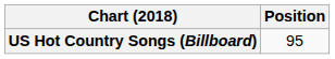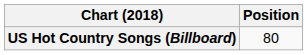 <table class="wikitable sortable plainrowheaders" style="text-align:center">
 <tr>
 <th scope="col">Chart (2018)</th>
 <th scope="col">Position</th>
 </tr>
 <tr>
 <th scope="row">US Hot Country Songs (<em>Billboard</em>)</th>
-<td>95</td>
+<td>80</td>
 </tr>
 </table>
